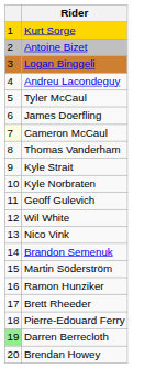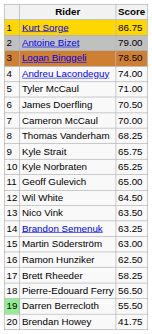 <table class="wikitable">
 <tr>
 <th></th>
 <th>Rider</th>
+<th>Score</th>
 </tr>
 <tr style="background:gold;">
 <td>1</td>
 <td> <a href='#'>Kurt Sorge</a></td>
+<td>86.75</td>
 </tr>
 <tr style="background:silver;">
 <td>2</td>
 <td> <a href='#'>Antoine Bizet</a></td>
+<td>79.00</td>
 </tr>
 <tr style="background:#cd7f32;">
 <td>3</td>
 <td> <a href='#'>Logan Binggeli</a></td>
+<td>78.50</td>
 </tr>
 <tr>
 <td>4</td>
 <td> <a href='#'>Andreu Lacondeguy</a></td>
+<td>74.00</td>
 </tr>
 <tr>
 <td>5</td>
 <td> Tyler McCaul</td>
+<td>71.00</td>
 </tr>
 <tr>
 <td>6</td>
 <td> James Doerfling</td>
+<td>70.50</td>
 </tr>
 <tr>
-<td style="background: lightyellow;">7</td>
+<td>7</td>
 <td> Cameron McCaul</td>
+<td>70.00</td>
 </tr>
 <tr>
 <td>8</td>
 <td> Thomas Vanderham</td>
+<td>68.25</td>
 </tr>
 <tr>
 <td>9</td>
 <td> Kyle Strait</td>
+<td>65.75</td>
 </tr>
 <tr>
 <td>10</td>
 <td> Kyle Norbraten</td>
+<td>65.25</td>
 </tr>
 <tr>
 <td>11</td>
 <td> Geoff Gulevich</td>
+<td>65.00</td>
 </tr>
 <tr>
 <td>12</td>
 <td> Wil White</td>
+<td>64.50</td>
 </tr>
 <tr>
 <td>13</td>
 <td> Nico Vink</td>
+<td>63.50</td>
 </tr>
 <tr>
 <td>14</td>
 <td> <a href='#'>Brandon Semenuk</a></td>
+<td>63.25</td>
 </tr>
 <tr>
 <td>15</td>
 <td> Martin Söderström</td>
+<td>63.00</td>
 </tr>
 <tr>
 <td>16</td>
 <td> Ramon Hunziker</td>
+<td>62.50</td>
 </tr>
 <tr>
 <td>17</td>
 <td> Brett Rheeder</td>
+<td>58.25</td>
 </tr>
 <tr>
 <td>18</td>
 <td> Pierre-Edouard Ferry</td>
+<td>56.50</td>
 </tr>
 <tr>
 <td style="background: lightgreen;">19</td>
 <td> Darren Berrecloth</td>
+<td>55.50</td>
 </tr>
 <tr>
 <td>20</td>
 <td> Brendan Howey</td>
+<td>41.75</td>
 </tr>
 </table>
